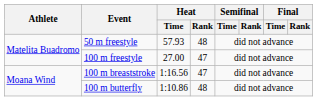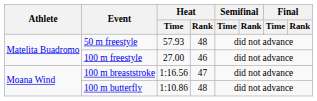 <table class="wikitable" style="text-align:center; font-size:90%">
 <tr>
 <th rowspan="2">Athlete</th>
 <th rowspan="2">Event</th>
 <th colspan="2">Heat</th>
 <th colspan="2">Semifinal</th>
 <th colspan="2">Final</th>
 </tr>
 <tr style="font-size:95%">
 <th>Time</th>
 <th>Rank</th>
 <th>Time</th>
 <th>Rank</th>
 <th>Time</th>
 <th>Rank</th>
 </tr>
 <tr>
 <td align=left rowspan=2><a href='#'>Matelita Buadromo</a></td>
 <td align=left><a href='#'>50 m freestyle</a></td>
 <td>57.93</td>
 <td>48</td>
 <td colspan=4>did not advance</td>
 </tr>
 <tr>
 <td align=left><a href='#'>100 m freestyle</a></td>
 <td>27.00</td>
-<td>47</td>
+<td>46</td>
 <td colspan=4>did not advance</td>
 </tr>
 <tr>
 <td align=left rowspan=2><a href='#'>Moana Wind</a></td>
 <td align=left><a href='#'>100 m breaststroke</a></td>
 <td>1:16.56</td>
 <td>47</td>
 <td colspan=4>did not advance</td>
 </tr>
 <tr>
 <td align=left><a href='#'>100 m butterfly</a></td>
 <td>1:10.86</td>
 <td>48</td>
 <td colspan=4>did not advance</td>
 </tr>
 </table>
